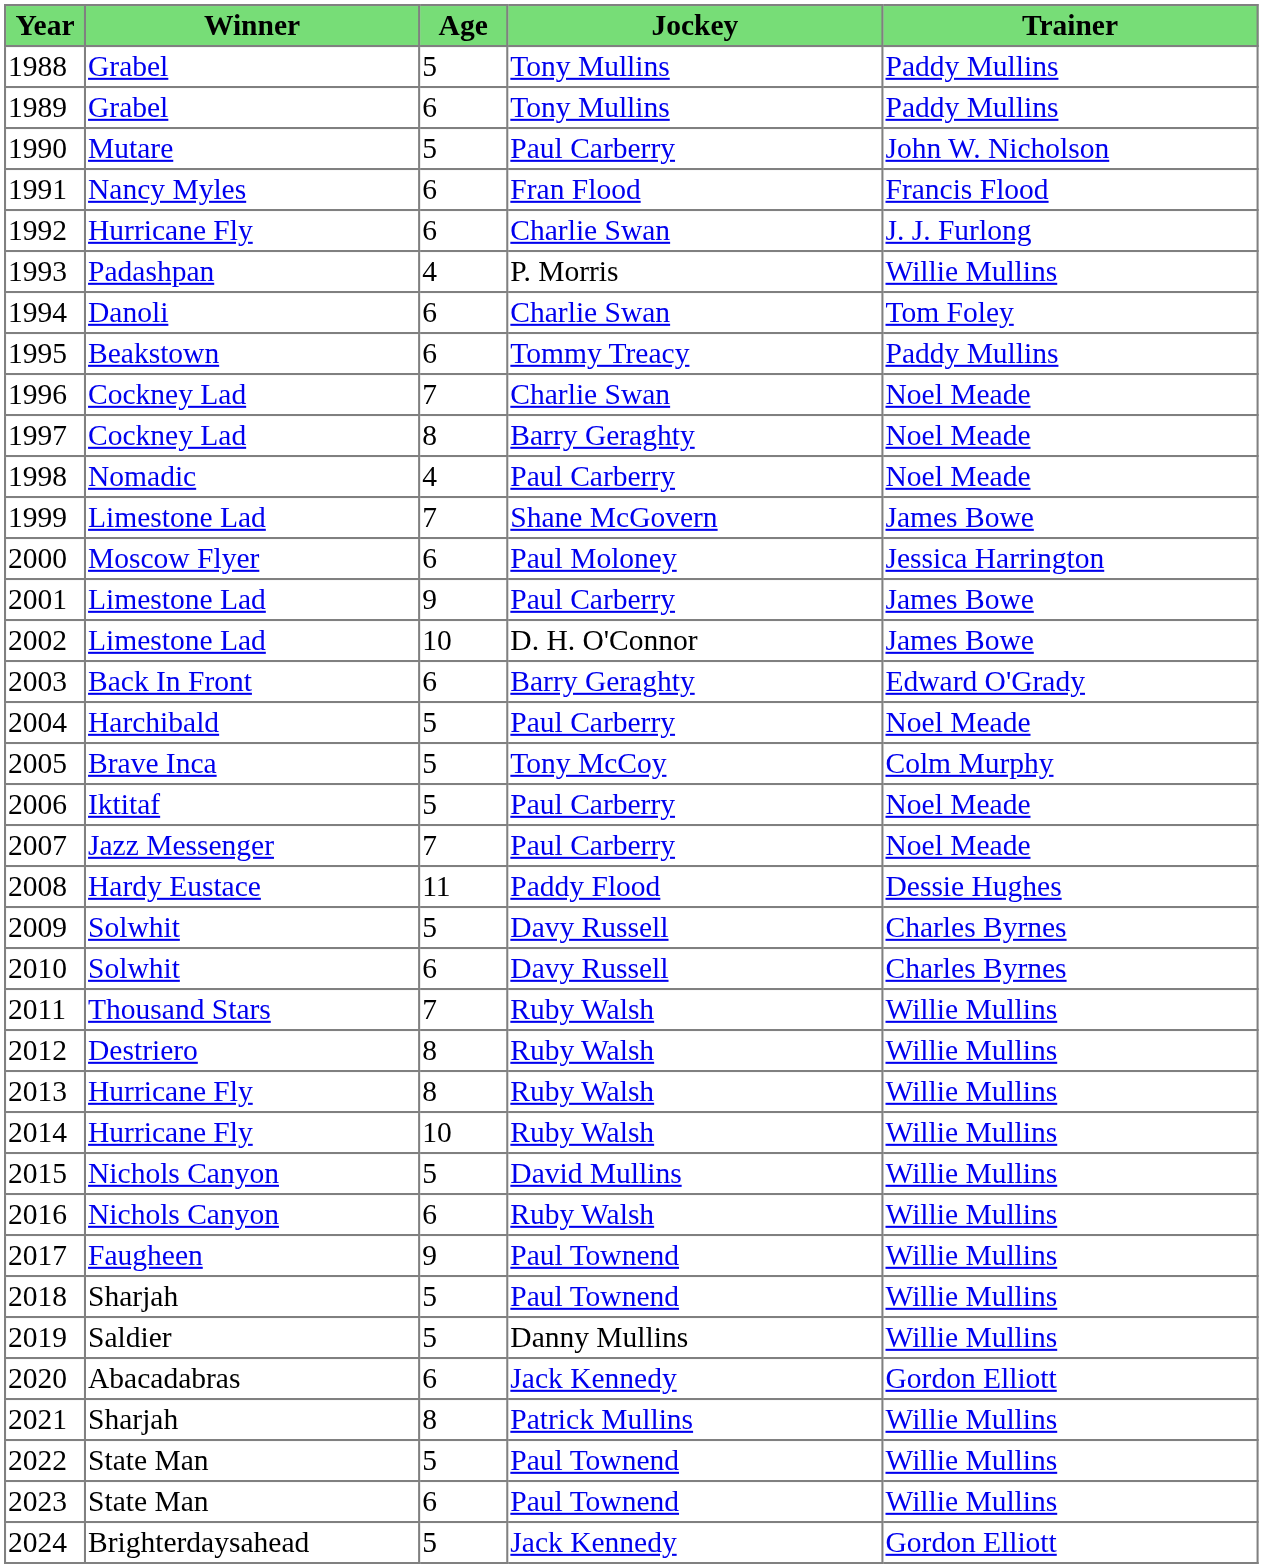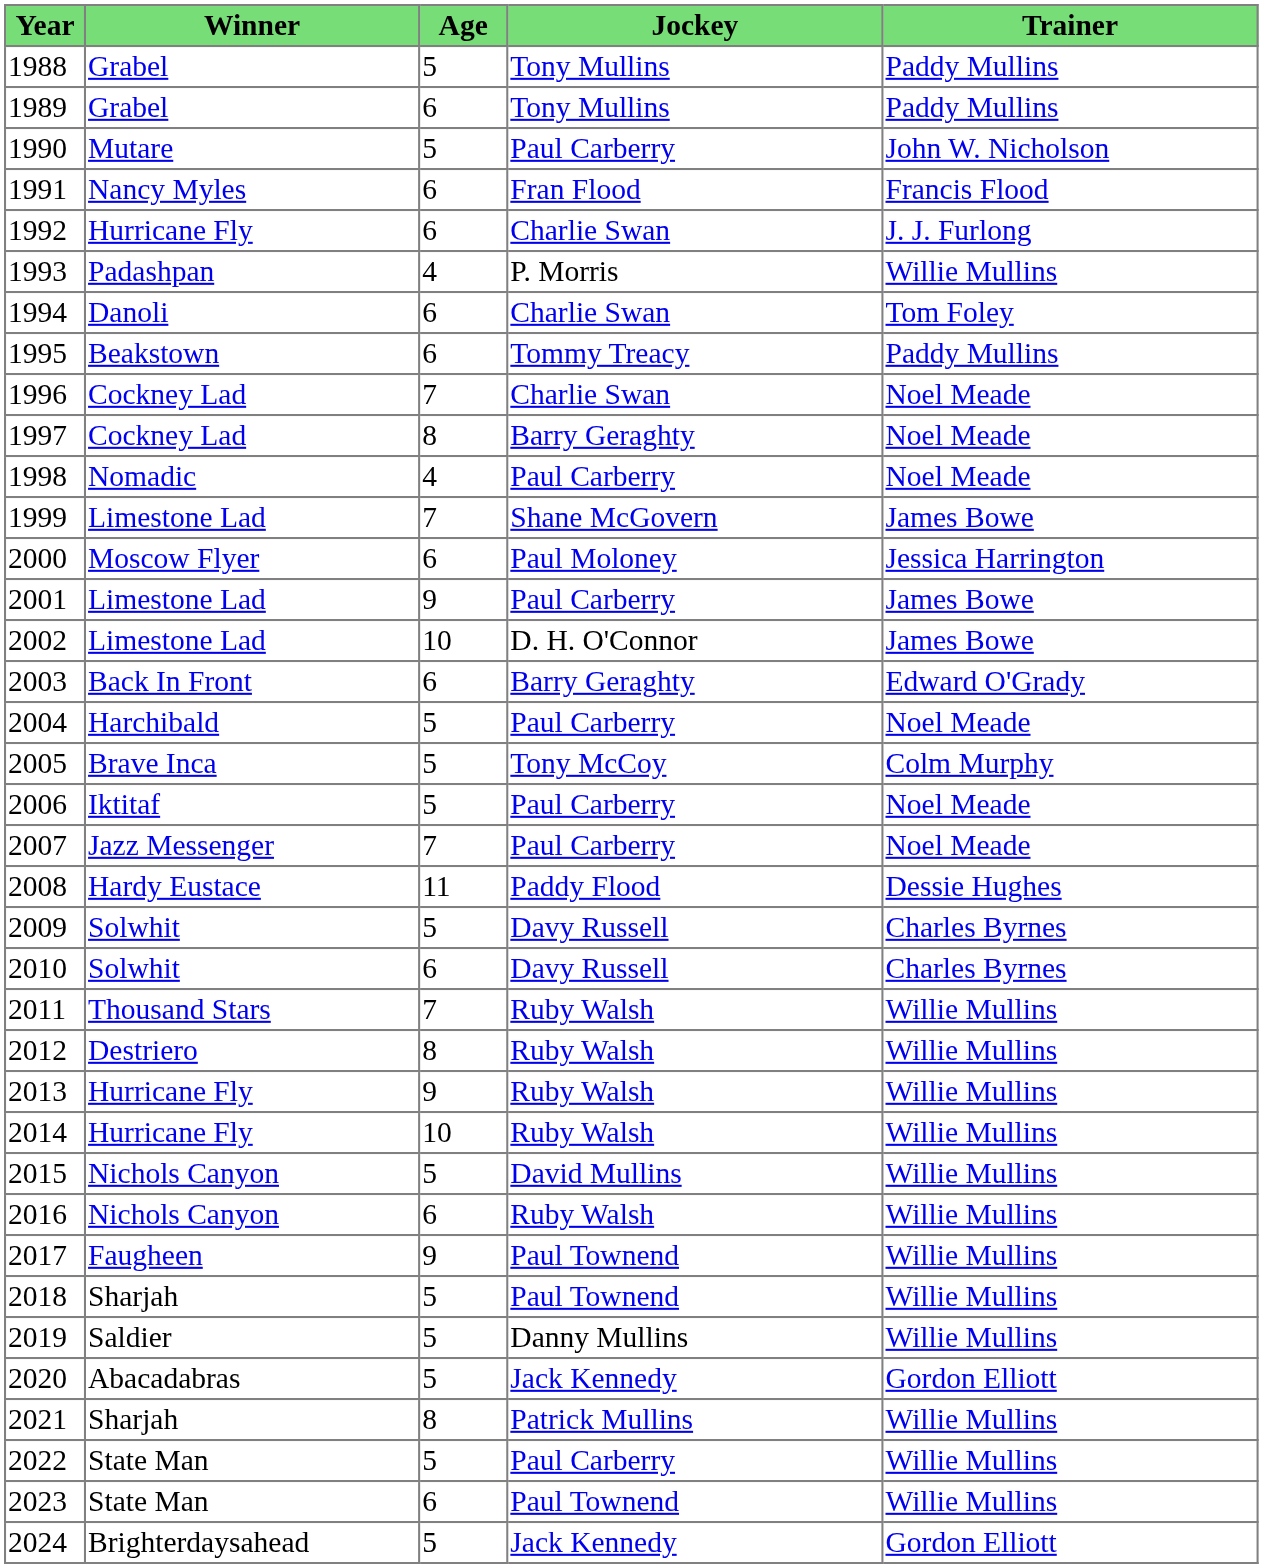 <table class = "sortable" | border="1" style="border-collapse: collapse; font-size:90%">
 <tr bgcolor="#77dd77" align="center">
 <th width="36px"><strong>Year</strong><br></th>
 <th width="160px"><strong>Winner</strong><br></th>
 <th width="40px"><strong>Age</strong><br></th>
 <th width="180px"><strong>Jockey</strong><br></th>
 <th width="180px"><strong>Trainer</strong><br></th>
 </tr>
 <tr>
 <td>1988</td>
 <td><a href='#'>Grabel</a></td>
 <td>5</td>
 <td><a href='#'>Tony Mullins</a></td>
 <td><a href='#'>Paddy Mullins</a></td>
 </tr>
 <tr>
 <td>1989</td>
 <td><a href='#'>Grabel</a></td>
 <td>6</td>
 <td><a href='#'>Tony Mullins</a></td>
 <td><a href='#'>Paddy Mullins</a></td>
 </tr>
 <tr>
 <td>1990</td>
 <td><a href='#'>Mutare</a></td>
 <td>5</td>
 <td><a href='#'>Paul Carberry</a></td>
 <td><a href='#'>John W. Nicholson</a></td>
 </tr>
 <tr>
 <td>1991</td>
 <td><a href='#'>Nancy Myles</a></td>
 <td>6</td>
 <td><a href='#'>Fran Flood</a></td>
 <td><a href='#'>Francis Flood</a></td>
 </tr>
 <tr>
 <td>1992</td>
 <td><a href='#'>Hurricane Fly</a></td>
 <td>6</td>
 <td><a href='#'>Charlie Swan</a></td>
 <td><a href='#'>J. J. Furlong</a></td>
 </tr>
 <tr>
 <td>1993</td>
 <td><a href='#'>Padashpan</a></td>
 <td>4</td>
 <td>P. Morris</td>
 <td><a href='#'>Willie Mullins</a></td>
 </tr>
 <tr>
 <td>1994</td>
 <td><a href='#'>Danoli</a></td>
 <td>6</td>
 <td><a href='#'>Charlie Swan</a></td>
 <td><a href='#'>Tom Foley</a></td>
 </tr>
 <tr>
 <td>1995</td>
 <td><a href='#'>Beakstown</a></td>
 <td>6</td>
 <td><a href='#'>Tommy Treacy</a></td>
 <td><a href='#'>Paddy Mullins</a></td>
 </tr>
 <tr>
 <td>1996</td>
 <td><a href='#'>Cockney Lad</a></td>
 <td>7</td>
 <td><a href='#'>Charlie Swan</a></td>
 <td><a href='#'>Noel Meade</a></td>
 </tr>
 <tr>
 <td>1997</td>
 <td><a href='#'>Cockney Lad</a> </td>
 <td>8</td>
 <td><a href='#'>Barry Geraghty</a></td>
 <td><a href='#'>Noel Meade</a></td>
 </tr>
 <tr>
 <td>1998</td>
 <td><a href='#'>Nomadic</a></td>
 <td>4</td>
 <td><a href='#'>Paul Carberry</a></td>
 <td><a href='#'>Noel Meade</a></td>
 </tr>
 <tr>
 <td>1999</td>
 <td><a href='#'>Limestone Lad</a></td>
 <td>7</td>
 <td><a href='#'>Shane McGovern</a></td>
 <td><a href='#'>James Bowe</a></td>
 </tr>
 <tr>
 <td>2000</td>
 <td><a href='#'>Moscow Flyer</a></td>
 <td>6</td>
 <td><a href='#'>Paul Moloney</a></td>
 <td><a href='#'>Jessica Harrington</a></td>
 </tr>
 <tr>
 <td>2001</td>
 <td><a href='#'>Limestone Lad</a></td>
 <td>9</td>
 <td><a href='#'>Paul Carberry</a></td>
 <td><a href='#'>James Bowe</a></td>
 </tr>
 <tr>
 <td>2002</td>
 <td><a href='#'>Limestone Lad</a> </td>
 <td>10</td>
 <td>D. H. O'Connor</td>
 <td><a href='#'>James Bowe</a></td>
 </tr>
 <tr>
 <td>2003</td>
 <td><a href='#'>Back In Front</a></td>
 <td>6</td>
 <td><a href='#'>Barry Geraghty</a></td>
 <td><a href='#'>Edward O'Grady</a></td>
 </tr>
 <tr>
 <td>2004</td>
 <td><a href='#'>Harchibald</a></td>
 <td>5</td>
 <td><a href='#'>Paul Carberry</a></td>
 <td><a href='#'>Noel Meade</a></td>
 </tr>
 <tr>
 <td>2005</td>
 <td><a href='#'>Brave Inca</a></td>
 <td>5</td>
 <td><a href='#'>Tony McCoy</a></td>
 <td><a href='#'>Colm Murphy</a></td>
 </tr>
 <tr>
 <td>2006</td>
 <td><a href='#'>Iktitaf</a></td>
 <td>5</td>
 <td><a href='#'>Paul Carberry</a></td>
 <td><a href='#'>Noel Meade</a></td>
 </tr>
 <tr>
 <td>2007</td>
 <td><a href='#'>Jazz Messenger</a></td>
 <td>7</td>
 <td><a href='#'>Paul Carberry</a></td>
 <td><a href='#'>Noel Meade</a></td>
 </tr>
 <tr>
 <td>2008</td>
 <td><a href='#'>Hardy Eustace</a></td>
 <td>11</td>
 <td><a href='#'>Paddy Flood</a></td>
 <td><a href='#'>Dessie Hughes</a></td>
 </tr>
 <tr>
 <td>2009</td>
 <td><a href='#'>Solwhit</a></td>
 <td>5</td>
 <td><a href='#'>Davy Russell</a></td>
 <td><a href='#'>Charles Byrnes</a></td>
 </tr>
 <tr>
 <td>2010</td>
 <td><a href='#'>Solwhit</a></td>
 <td>6</td>
 <td><a href='#'>Davy Russell</a></td>
 <td><a href='#'>Charles Byrnes</a></td>
 </tr>
 <tr>
 <td>2011</td>
 <td><a href='#'>Thousand Stars</a></td>
 <td>7</td>
 <td><a href='#'>Ruby Walsh</a></td>
 <td><a href='#'>Willie Mullins</a></td>
 </tr>
 <tr>
 <td>2012</td>
 <td><a href='#'>Destriero</a></td>
 <td>8</td>
 <td><a href='#'>Ruby Walsh</a></td>
 <td><a href='#'>Willie Mullins</a></td>
 </tr>
 <tr>
 <td>2013</td>
 <td><a href='#'>Hurricane Fly</a></td>
-<td>8</td>
+<td>9</td>
 <td><a href='#'>Ruby Walsh</a></td>
 <td><a href='#'>Willie Mullins</a></td>
 </tr>
 <tr>
 <td>2014</td>
 <td><a href='#'>Hurricane Fly</a></td>
 <td>10</td>
 <td><a href='#'>Ruby Walsh</a></td>
 <td><a href='#'>Willie Mullins</a></td>
 </tr>
 <tr>
 <td>2015</td>
 <td><a href='#'>Nichols Canyon</a></td>
 <td>5</td>
 <td><a href='#'>David Mullins</a></td>
 <td><a href='#'>Willie Mullins</a></td>
 </tr>
 <tr>
 <td>2016</td>
 <td><a href='#'>Nichols Canyon</a></td>
 <td>6</td>
 <td><a href='#'>Ruby Walsh</a></td>
 <td><a href='#'>Willie Mullins</a></td>
 </tr>
 <tr>
 <td>2017</td>
 <td><a href='#'>Faugheen</a></td>
 <td>9</td>
 <td><a href='#'>Paul Townend</a></td>
 <td><a href='#'>Willie Mullins</a></td>
 </tr>
 <tr>
 <td>2018</td>
 <td>Sharjah</td>
 <td>5</td>
 <td><a href='#'>Paul Townend</a></td>
 <td><a href='#'>Willie Mullins</a></td>
 </tr>
 <tr>
 <td>2019</td>
 <td>Saldier</td>
 <td>5</td>
 <td>Danny Mullins</td>
 <td><a href='#'>Willie Mullins</a></td>
 </tr>
 <tr>
 <td>2020</td>
 <td>Abacadabras</td>
-<td>6</td>
+<td>5</td>
 <td><a href='#'>Jack Kennedy</a></td>
 <td><a href='#'>Gordon Elliott</a></td>
 </tr>
 <tr>
 <td>2021</td>
 <td>Sharjah</td>
 <td>8</td>
 <td><a href='#'>Patrick Mullins</a></td>
 <td><a href='#'>Willie Mullins</a></td>
 </tr>
 <tr>
 <td>2022</td>
 <td>State Man</td>
 <td>5</td>
-<td><a href='#'>Paul Townend</a></td>
+<td><a href='#'>Paul Carberry</a></td>
 <td><a href='#'>Willie Mullins</a></td>
 </tr>
 <tr>
 <td>2023</td>
 <td>State Man</td>
 <td>6</td>
 <td><a href='#'>Paul Townend</a></td>
 <td><a href='#'>Willie Mullins</a></td>
 </tr>
 <tr>
 <td>2024</td>
 <td>Brighterdaysahead</td>
 <td>5</td>
 <td><a href='#'>Jack Kennedy</a></td>
 <td><a href='#'>Gordon Elliott</a></td>
 </tr>
 </table>
